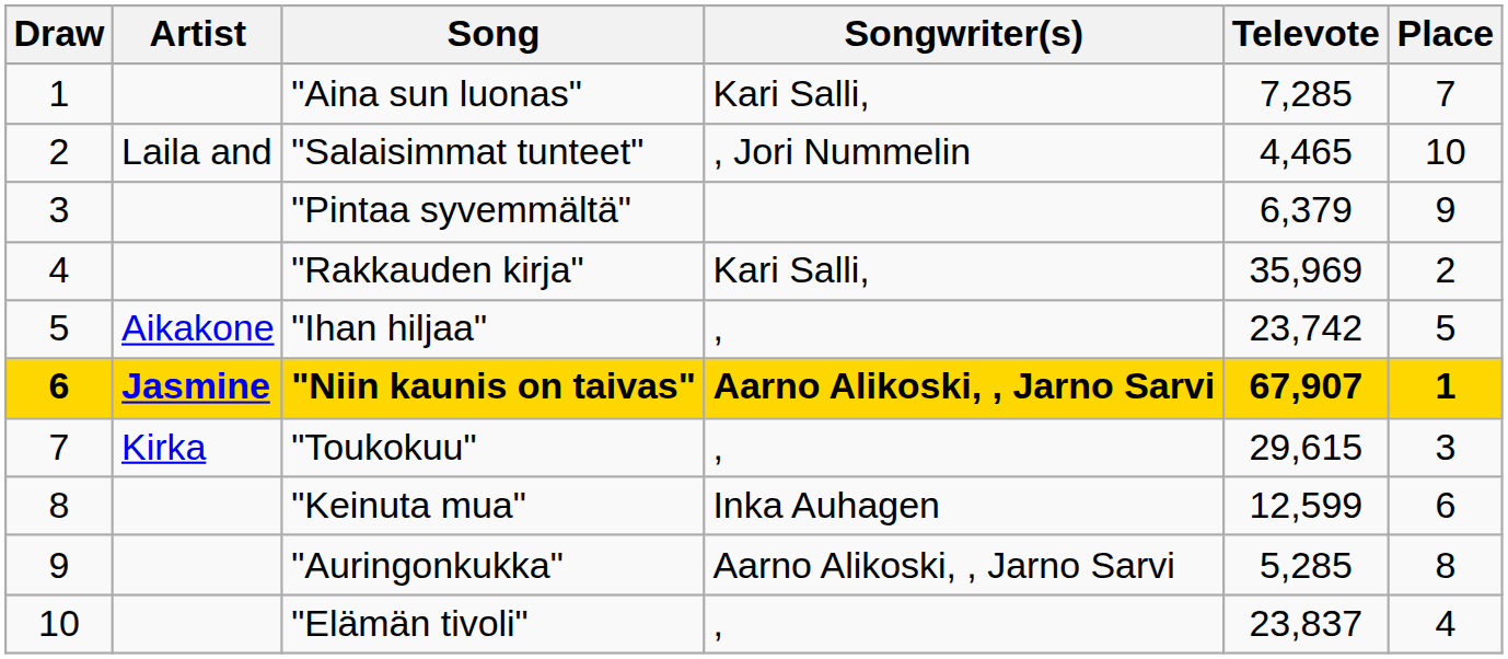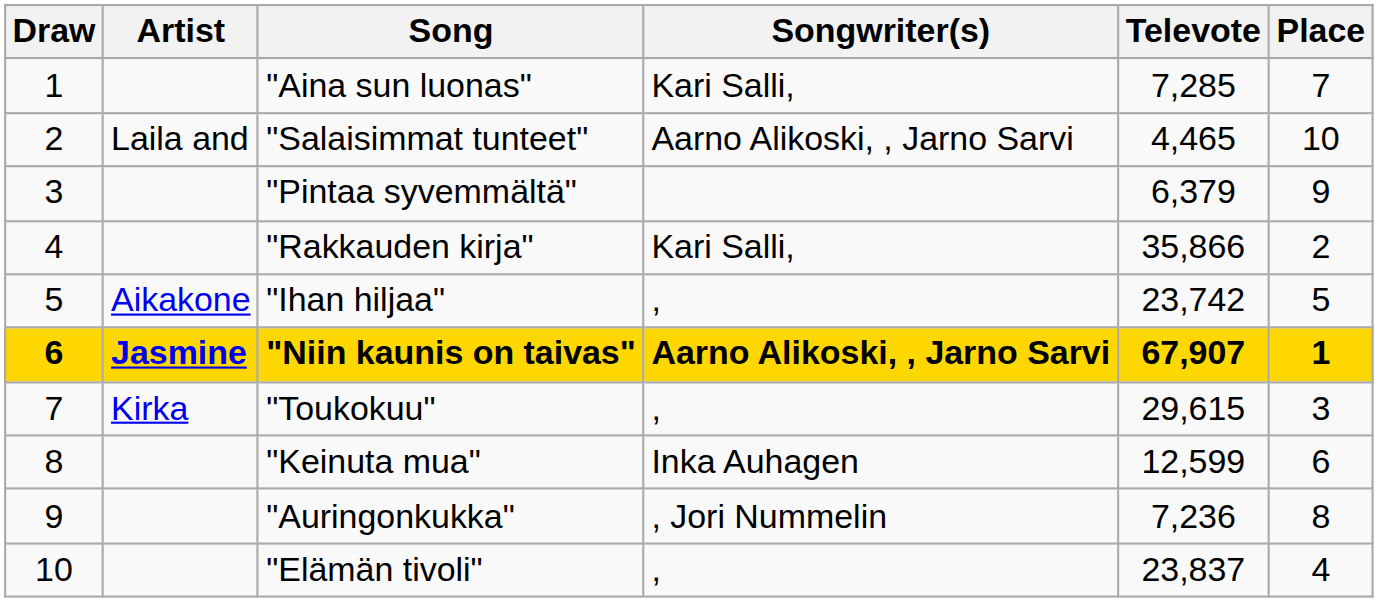 <table class="sortable wikitable" style="margin: 1em auto 1em auto; text-align:center">
 <tr>
 <th>Draw</th>
 <th>Artist</th>
 <th>Song</th>
 <th>Songwriter(s)</th>
 <th>Televote</th>
 <th>Place</th>
 </tr>
 <tr>
 <td>1</td>
 <td align="left"></td>
 <td align="left">"Aina sun luonas"</td>
 <td align="left">Kari Salli, </td>
 <td>7,285</td>
 <td>7</td>
 </tr>
 <tr>
 <td>2</td>
 <td align="left">Laila and </td>
 <td align="left">"Salaisimmat tunteet"</td>
-<td align="left">, Jori Nummelin</td>
+<td align="left">Aarno Alikoski, , Jarno Sarvi</td>
 <td>4,465</td>
 <td>10</td>
 </tr>
 <tr>
 <td>3</td>
 <td align="left"></td>
 <td align="left">"Pintaa syvemmältä"</td>
 <td align="left"></td>
 <td>6,379</td>
 <td>9</td>
 </tr>
 <tr>
 <td>4</td>
 <td align="left"></td>
 <td align="left">"Rakkauden kirja"</td>
 <td align="left">Kari Salli, </td>
-<td>35,969</td>
+<td>35,866</td>
 <td>2</td>
 </tr>
 <tr>
 <td>5</td>
 <td align="left"><a href='#'>Aikakone</a></td>
 <td align="left">"Ihan hiljaa"</td>
 <td align="left">, </td>
 <td>23,742</td>
 <td>5</td>
 </tr>
 <tr style="font-weight:bold; background:gold;">
 <td>6</td>
 <td align="left"><a href='#'>Jasmine</a></td>
 <td align="left">"Niin kaunis on taivas"</td>
 <td align="left">Aarno Alikoski, , Jarno Sarvi</td>
 <td>67,907</td>
 <td>1</td>
 </tr>
 <tr>
 <td>7</td>
 <td align="left"><a href='#'>Kirka</a></td>
 <td align="left">"Toukokuu"</td>
 <td align="left">, </td>
 <td>29,615</td>
 <td>3</td>
 </tr>
 <tr>
 <td>8</td>
 <td align="left"></td>
 <td align="left">"Keinuta mua"</td>
 <td align="left">Inka Auhagen</td>
 <td>12,599</td>
 <td>6</td>
 </tr>
 <tr>
 <td>9</td>
 <td align="left"></td>
 <td align="left">"Auringonkukka"</td>
-<td align="left">Aarno Alikoski, , Jarno Sarvi</td>
-<td>5,285</td>
+<td align="left">, Jori Nummelin</td>
+<td>7,236</td>
 <td>8</td>
 </tr>
 <tr>
 <td>10</td>
 <td align="left"></td>
 <td align="left">"Elämän tivoli"</td>
 <td align="left">, </td>
 <td>23,837</td>
 <td>4</td>
 </tr>
 </table>
